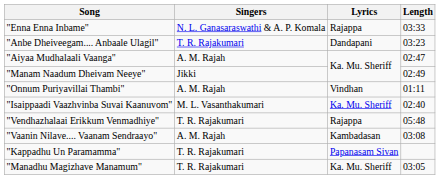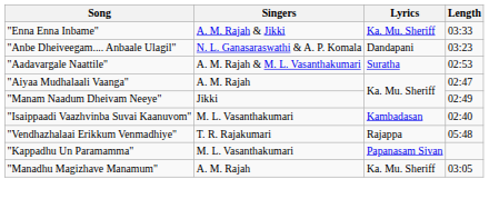 <table class="wikitable">
 <tr>
 <th>Song</th>
 <th>Singers</th>
 <th>Lyrics</th>
 <th>Length</th>
 </tr>
 <tr>
 <td>"Enna Enna Inbame"</td>
-<td><a href='#'>N. L. Ganasaraswathi</a> & A. P. Komala</td>
-<td>Rajappa</td>
+<td><a href='#'>A. M. Rajah</a> & <a href='#'>Jikki</a></td>
+<td><a href='#'>Ka. Mu. Sheriff</a></td>
 <td>03:33</td>
 </tr>
 <tr>
 <td>"Anbe Dheiveegam.... Anbaale Ulagil"</td>
-<td><a href='#'>T. R. Rajakumari</a></td>
+<td><a href='#'>N. L. Ganasaraswathi</a> & A. P. Komala</td>
 <td>Dandapani</td>
 <td>03:23</td>
+</tr>
+<tr>
+<td>"Aadavargale Naattile"</td>
+<td>A. M. Rajah & <a href='#'>M. L. Vasanthakumari</a></td>
+<td><a href='#'>Suratha</a></td>
+<td>02:53</td>
 </tr>
 <tr>
 <td>"Aiyaa Mudhalaali Vaanga"</td>
 <td>A. M. Rajah</td>
 <td rowspan="2">Ka. Mu. Sheriff</td>
 <td>02:47</td>
 </tr>
 <tr>
 <td>"Manam Naadum Dheivam Neeye"</td>
 <td>Jikki</td>
 <td>02:49</td>
 </tr>
 <tr>
-<td>"Onnum Puriyavillai Thambi"</td>
-<td>A. M. Rajah</td>
-<td>Vindhan</td>
-<td>01:11</td>
-</tr>
-<tr>
 <td>"Isaippaadi Vaazhvinba Suvai Kaanuvom"</td>
 <td>M. L. Vasanthakumari</td>
-<td><a href='#'>Ka. Mu. Sheriff</a></td>
+<td><a href='#'>Kambadasan</a></td>
 <td>02:40</td>
 </tr>
 <tr>
 <td>"Vendhazhalaai Erikkum Venmadhiye"</td>
 <td>T. R. Rajakumari</td>
 <td>Rajappa</td>
 <td>05:48</td>
 </tr>
 <tr>
-<td>"Vaanin Nilave.... Vaanam Sendraayo"</td>
-<td>A. M. Rajah</td>
-<td>Kambadasan</td>
-<td>03:08</td>
-</tr>
-<tr>
 <td>"Kappadhu Un Paramamma"</td>
-<td>T. R. Rajakumari</td>
+<td>M. L. Vasanthakumari</td>
 <td><a href='#'>Papanasam Sivan</a></td>
 <td></td>
 </tr>
 <tr>
 <td>"Manadhu Magizhave Manamum"</td>
-<td>T. R. Rajakumari</td>
+<td>A. M. Rajah</td>
 <td>Ka. Mu. Sheriff</td>
 <td>03:05</td>
 </tr>
 </table>
